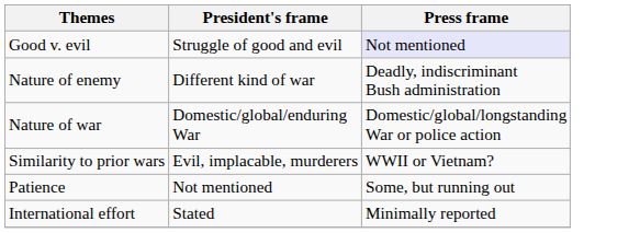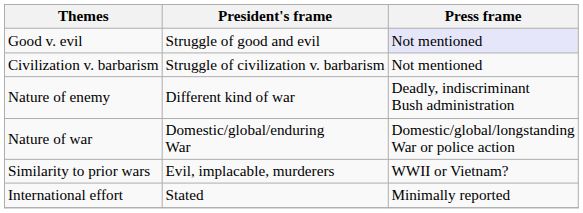 <table class="wikitable">
 <tr>
 <th>Themes</th>
 <th>President's frame</th>
 <th>Press frame</th>
 </tr>
 <tr>
 <td>Good v. evil</td>
 <td>Struggle of good and evil</td>
 <td style="background: lavender;">Not mentioned</td>
+</tr>
+<tr>
+<td>Civilization v. barbarism</td>
+<td>Struggle of civilization v. barbarism</td>
+<td>Not mentioned</td>
 </tr>
 <tr>
 <td>Nature of enemy</td>
 <td>Different kind of war</td>
 <td>Deadly, indiscriminant<br>Bush administration</td>
 </tr>
 <tr>
 <td>Nature of war</td>
 <td>Domestic/global/enduring<br>War</td>
 <td>Domestic/global/longstanding<br>War or police action</td>
 </tr>
 <tr>
 <td>Similarity to prior wars</td>
 <td>Evil, implacable, murderers</td>
 <td>WWII or Vietnam?</td>
 </tr>
 <tr>
-<td>Patience</td>
-<td>Not mentioned</td>
-<td>Some, but running out</td>
-</tr>
-<tr>
 <td>International effort</td>
 <td>Stated</td>
 <td>Minimally reported</td>
 </tr>
 <tr>
 </tr>
 </table>
